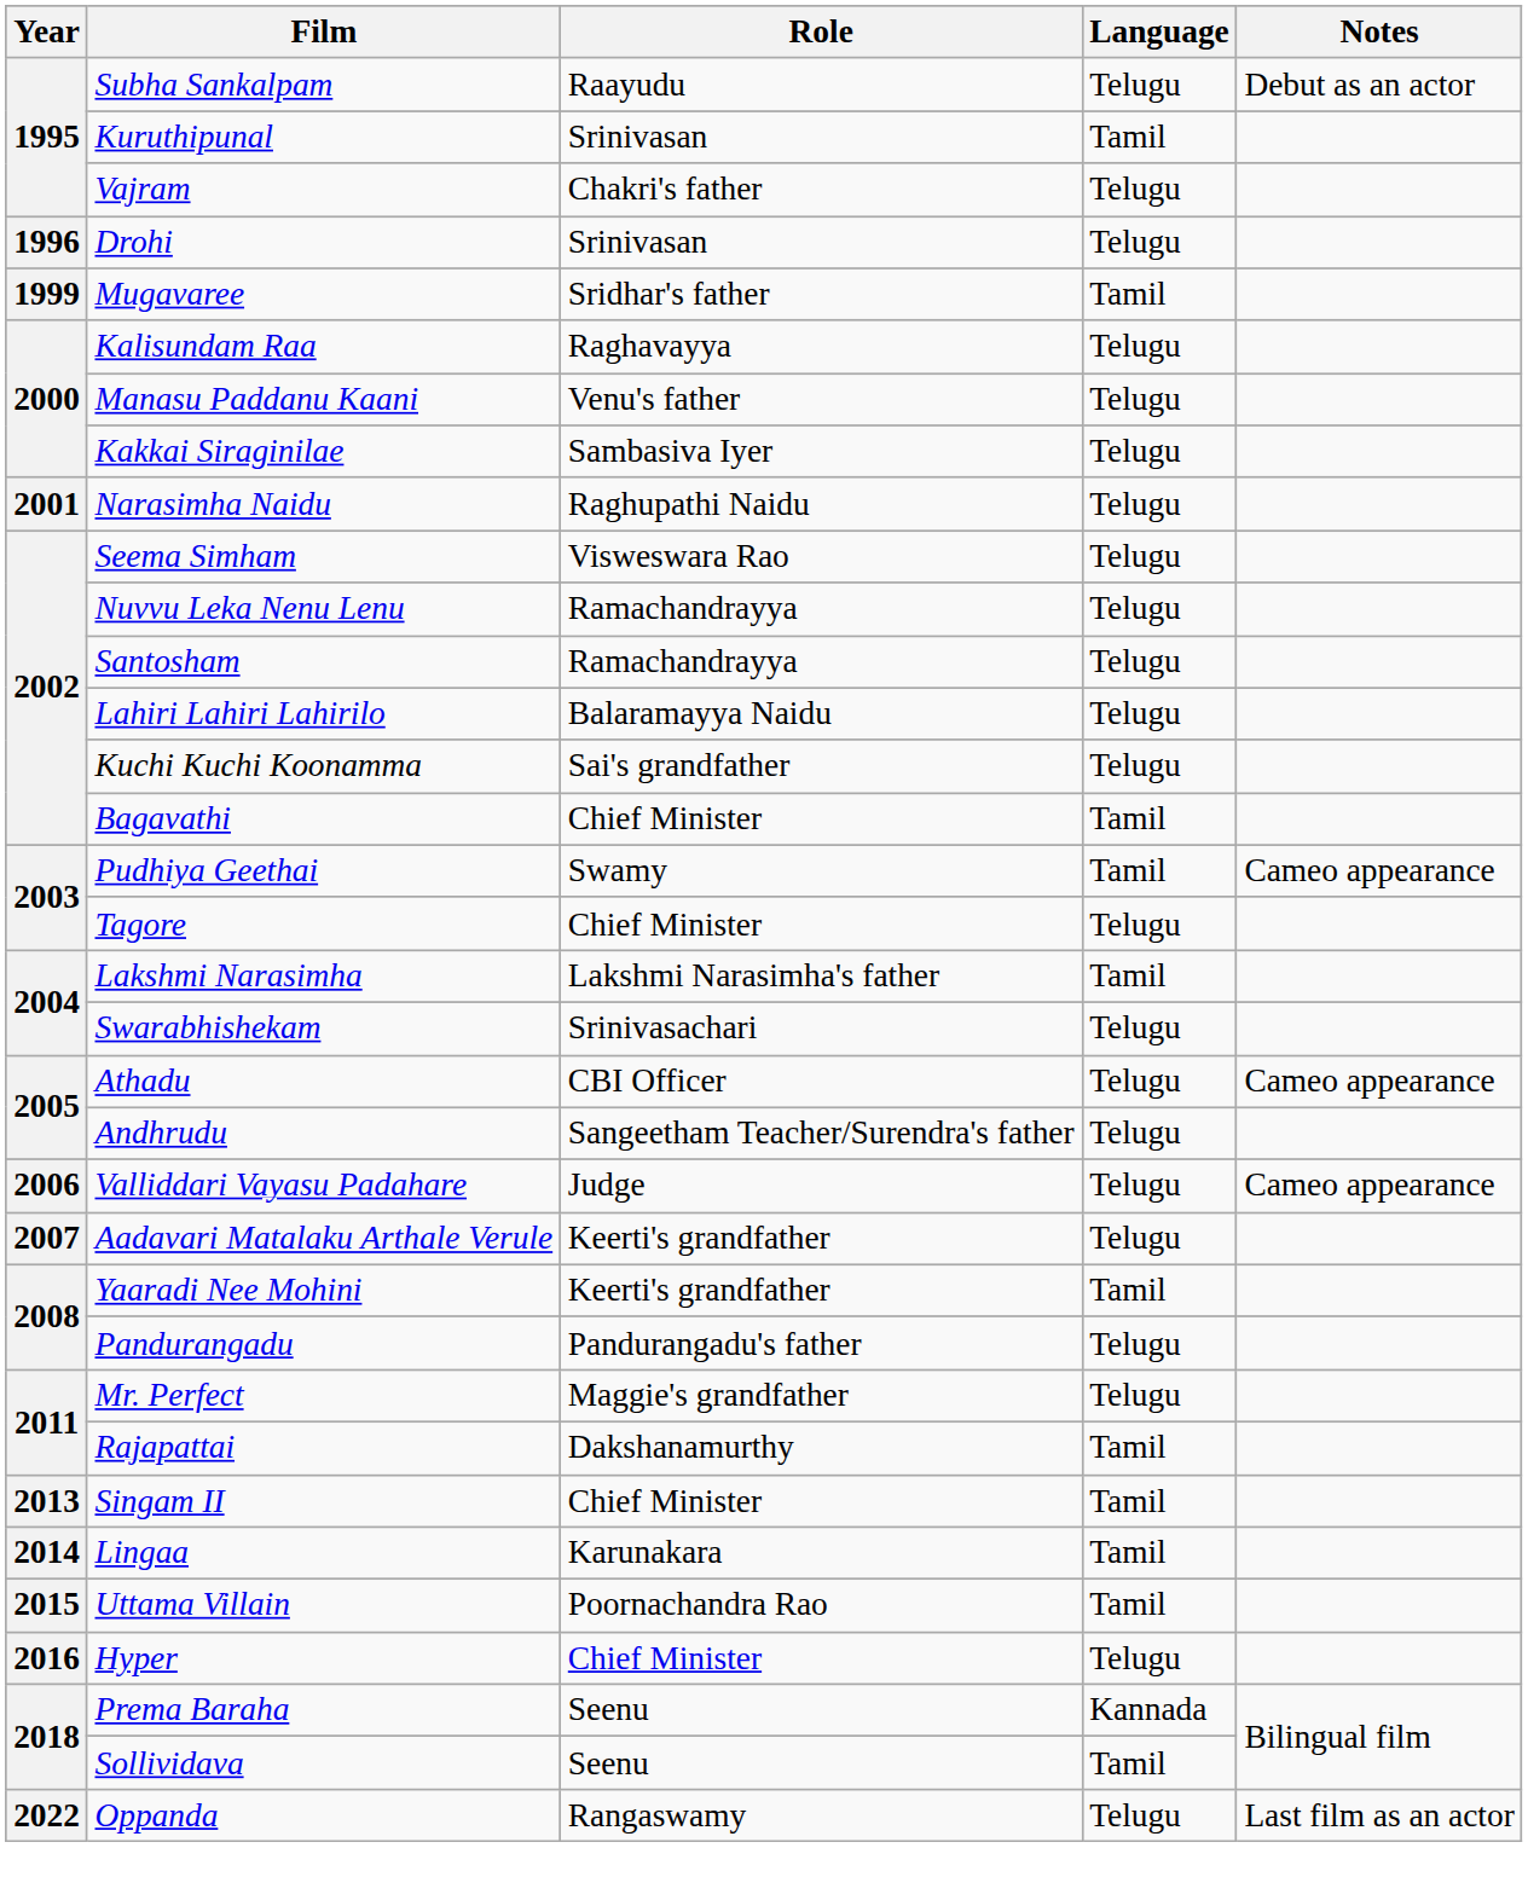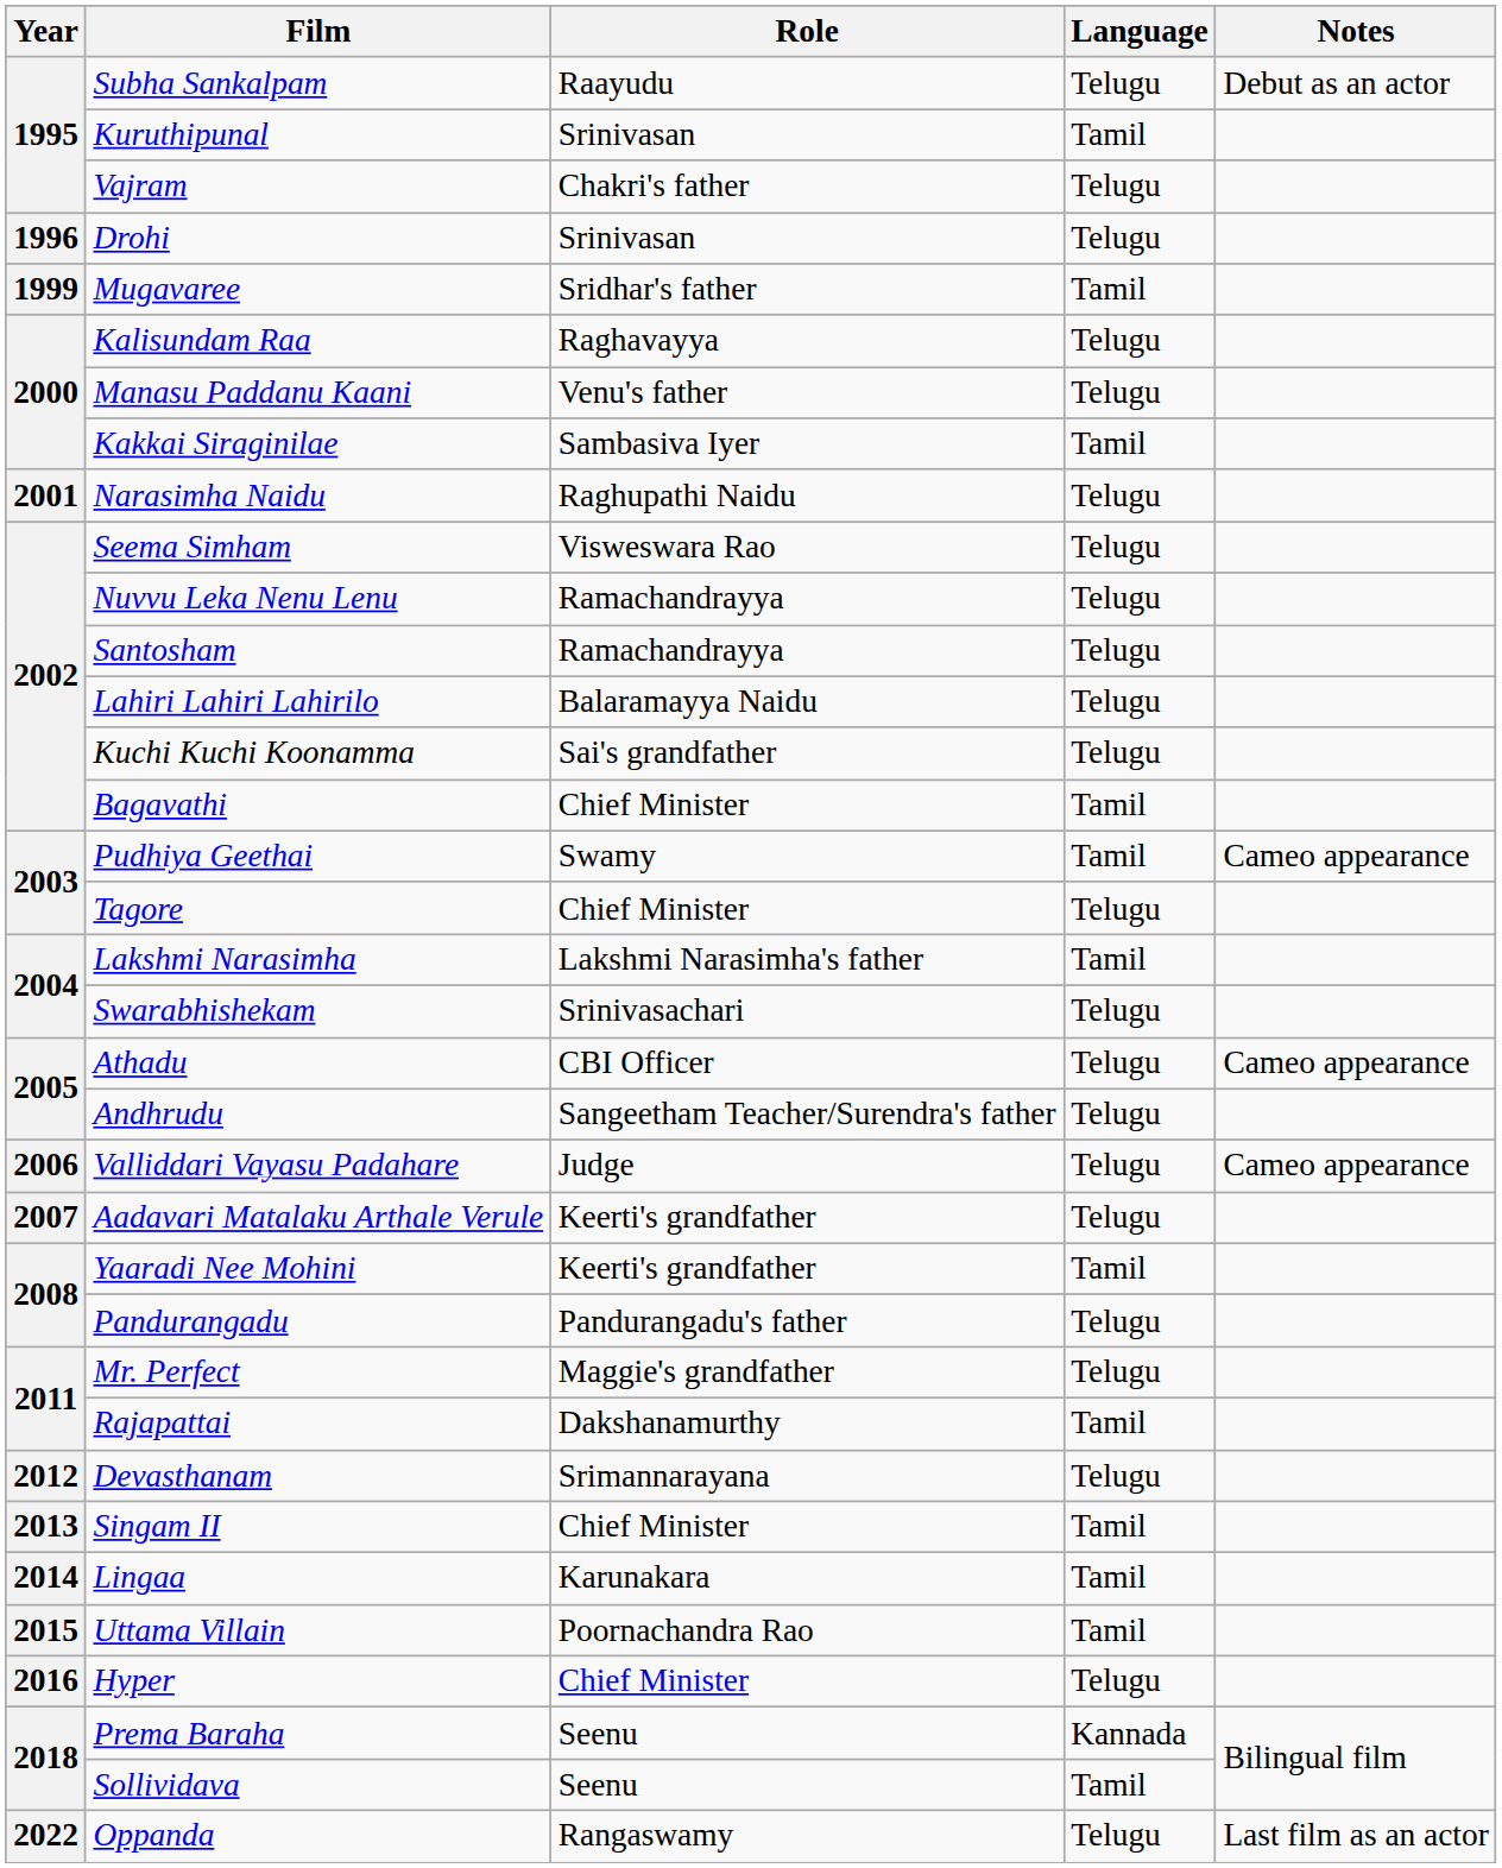 <table class="wikitable sortable plainrowheaders">
 <tr>
 <th scope="col">Year</th>
 <th scope="col">Film</th>
 <th scope="col">Role</th>
 <th scope="col">Language</th>
 <th scope="col" class="unsortable">Notes</th>
 </tr>
 <tr>
 <th rowspan="3" scope="row">1995</th>
 <td><em><a href='#'>Subha Sankalpam</a></em></td>
 <td>Raayudu</td>
 <td>Telugu</td>
 <td>Debut as an actor</td>
 </tr>
 <tr>
 <td><em><a href='#'>Kuruthipunal</a></em></td>
 <td>Srinivasan</td>
 <td>Tamil</td>
 <td></td>
 </tr>
 <tr>
 <td><em><a href='#'>Vajram</a></em></td>
 <td>Chakri's father</td>
 <td>Telugu</td>
 <td></td>
 </tr>
 <tr>
 <th scope="row">1996</th>
 <td><em><a href='#'>Drohi</a></em></td>
 <td>Srinivasan</td>
 <td>Telugu</td>
 <td></td>
 </tr>
 <tr>
 <th scope="row">1999</th>
 <td><em><a href='#'>Mugavaree</a></em></td>
 <td>Sridhar's father</td>
 <td>Tamil</td>
 <td></td>
 </tr>
 <tr>
 <th rowspan="3" scope="row">2000</th>
 <td><em><a href='#'>Kalisundam Raa</a></em></td>
 <td>Raghavayya</td>
 <td>Telugu</td>
 <td></td>
 </tr>
 <tr>
 <td><em><a href='#'>Manasu Paddanu Kaani</a></em></td>
 <td>Venu's father</td>
 <td>Telugu</td>
 <td></td>
 </tr>
 <tr>
 <td><em><a href='#'>Kakkai Siraginilae</a></em></td>
 <td>Sambasiva Iyer</td>
-<td>Telugu</td>
+<td>Tamil</td>
 <td></td>
 </tr>
 <tr>
 <th scope="row">2001</th>
 <td><em><a href='#'>Narasimha Naidu</a></em></td>
 <td>Raghupathi Naidu</td>
 <td>Telugu</td>
 <td></td>
 </tr>
 <tr>
 <th rowspan="6" scope="row">2002</th>
 <td><em><a href='#'>Seema Simham</a></em></td>
 <td>Visweswara Rao</td>
 <td>Telugu</td>
 <td></td>
 </tr>
 <tr>
 <td><em><a href='#'>Nuvvu Leka Nenu Lenu</a></em></td>
 <td>Ramachandrayya</td>
 <td>Telugu</td>
 <td></td>
 </tr>
 <tr>
 <td><em><a href='#'>Santosham</a></em></td>
 <td>Ramachandrayya</td>
 <td>Telugu</td>
 <td></td>
 </tr>
 <tr>
 <td><em><a href='#'>Lahiri Lahiri Lahirilo</a></em></td>
 <td>Balaramayya Naidu</td>
 <td>Telugu</td>
 <td></td>
 </tr>
 <tr>
 <td><em>Kuchi Kuchi Koonamma</em></td>
 <td>Sai's grandfather</td>
 <td>Telugu</td>
 <td></td>
 </tr>
 <tr>
 <td><em><a href='#'>Bagavathi</a></em></td>
 <td>Chief Minister</td>
 <td>Tamil</td>
 <td></td>
 </tr>
 <tr>
 <th rowspan="2" scope="row">2003</th>
 <td><em><a href='#'>Pudhiya Geethai</a></em></td>
 <td>Swamy</td>
 <td>Tamil</td>
 <td>Cameo appearance</td>
 </tr>
 <tr>
 <td><em><a href='#'>Tagore</a></em></td>
 <td>Chief Minister</td>
 <td>Telugu</td>
 <td></td>
 </tr>
 <tr>
 <th rowspan="2" scope="row">2004</th>
 <td><em><a href='#'>Lakshmi Narasimha</a></em></td>
 <td>Lakshmi Narasimha's father</td>
 <td>Tamil</td>
 <td></td>
 </tr>
 <tr>
 <td><em><a href='#'>Swarabhishekam</a></em></td>
 <td>Srinivasachari</td>
 <td>Telugu</td>
 <td></td>
 </tr>
 <tr>
 <th rowspan="2" scope="row">2005</th>
 <td><em><a href='#'>Athadu</a></em></td>
 <td>CBI Officer</td>
 <td>Telugu</td>
 <td>Cameo appearance</td>
 </tr>
 <tr>
 <td><em><a href='#'>Andhrudu</a></em></td>
 <td>Sangeetham Teacher/Surendra's father</td>
 <td>Telugu</td>
 <td></td>
 </tr>
 <tr>
 <th scope="row">2006</th>
 <td><em><a href='#'>Valliddari Vayasu Padahare</a></em></td>
 <td>Judge</td>
 <td>Telugu</td>
 <td>Cameo appearance</td>
 </tr>
 <tr>
 <th scope="row">2007</th>
 <td><em><a href='#'>Aadavari Matalaku Arthale Verule</a></em></td>
 <td>Keerti's grandfather</td>
 <td>Telugu</td>
 <td></td>
 </tr>
 <tr>
 <th rowspan="2" scope="row">2008</th>
 <td><em><a href='#'>Yaaradi Nee Mohini</a></em></td>
 <td>Keerti's grandfather</td>
 <td>Tamil</td>
 <td></td>
 </tr>
 <tr>
 <td><em><a href='#'>Pandurangadu</a></em></td>
 <td>Pandurangadu's father</td>
 <td>Telugu</td>
 <td></td>
 </tr>
 <tr>
 <th rowspan="2" scope="row">2011</th>
 <td><em><a href='#'>Mr. Perfect</a></em></td>
 <td>Maggie's grandfather</td>
 <td>Telugu</td>
 <td></td>
 </tr>
 <tr>
 <td><em><a href='#'>Rajapattai</a></em></td>
 <td>Dakshanamurthy</td>
 <td>Tamil</td>
 <td></td>
 </tr>
 <tr>
+<th scope="row">2012</th>
+<td><em><a href='#'>Devasthanam</a></em></td>
+<td>Srimannarayana</td>
+<td>Telugu</td>
+<td></td>
+</tr>
+<tr>
 <th scope="row">2013</th>
 <td><em><a href='#'>Singam II</a></em></td>
 <td>Chief Minister</td>
 <td>Tamil</td>
 <td></td>
 </tr>
 <tr>
 <th scope="row">2014</th>
 <td><em><a href='#'>Lingaa</a></em></td>
 <td>Karunakara</td>
 <td>Tamil</td>
 <td></td>
 </tr>
 <tr>
 <th scope="row">2015</th>
 <td><em><a href='#'>Uttama Villain</a></em></td>
 <td>Poornachandra Rao</td>
 <td>Tamil</td>
 <td></td>
 </tr>
 <tr>
 <th scope="row">2016</th>
 <td><em><a href='#'>Hyper</a></em></td>
 <td><a href='#'>Chief Minister</a></td>
 <td>Telugu</td>
 <td></td>
 </tr>
 <tr>
 <th rowspan="2" scope="row">2018</th>
 <td><em><a href='#'>Prema Baraha</a></em></td>
 <td>Seenu</td>
 <td>Kannada</td>
 <td rowspan="2">Bilingual film</td>
 </tr>
 <tr>
 <td><em><a href='#'>Sollividava</a></em></td>
 <td>Seenu</td>
 <td>Tamil</td>
 </tr>
 <tr>
 <th scope="row">2022</th>
 <td><em><a href='#'>Oppanda</a></em></td>
 <td>Rangaswamy</td>
 <td>Telugu</td>
 <td>Last film as an actor</td>
 </tr>
 </table>
